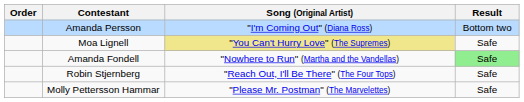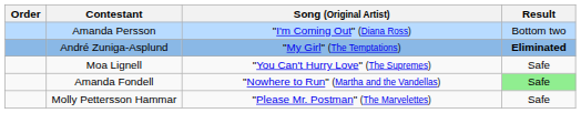 <table class="wikitable" style="font-size:90%; width:60%; text-align: center;">
 <tr>
 <th style="width:05%;">Order</th>
 <th style="width:19%;">Contestant</th>
 <th style="width:45%;">Song <small>(Original Artist)</small></th>
 <th style="width:10%;">Result</th>
 </tr>
 <tr style="background:#b8dbff;">
 <td></td>
 <td>Amanda Persson</td>
 <td>"<a href='#'>I'm Coming Out</a>" <small>(<a href='#'>Diana Ross</a>)</small></td>
 <td>Bottom two</td>
 </tr>
+<tr style="background:#8ab8e6;">
+<td></td>
+<td>André Zuniga-Asplund</td>
+<td>"<a href='#'>My Girl</a>" <small>(<a href='#'>The Temptations</a>)</small></td>
+<td><strong>Eliminated</strong></td>
+</tr>
 <tr>
 <td></td>
 <td>Moa Lignell</td>
-<td style="background: khaki;">"<a href='#'>You Can't Hurry Love</a>" <small>(<a href='#'>The Supremes</a>)</small></td>
+<td>"<a href='#'>You Can't Hurry Love</a>" <small>(<a href='#'>The Supremes</a>)</small></td>
 <td>Safe</td>
 </tr>
 <tr>
 <td></td>
 <td>Amanda Fondell</td>
 <td>"<a href='#'>Nowhere to Run</a>" <small>(<a href='#'>Martha and the Vandellas</a>)</small></td>
 <td style="background: lightgreen;">Safe</td>
 </tr>
 <tr>
 <td></td>
-<td>Robin Stjernberg</td>
-<td>"<a href='#'>Reach Out, I'll Be There</a>" <small>(<a href='#'>The Four Tops</a>)</small></td>
-<td>Safe</td>
-</tr>
-<tr>
-<td></td>
 <td>Molly Pettersson Hammar</td>
 <td>"<a href='#'>Please Mr. Postman</a>" <small>(<a href='#'>The Marvelettes</a>)</small></td>
 <td>Safe</td>
 </tr>
 </table>
